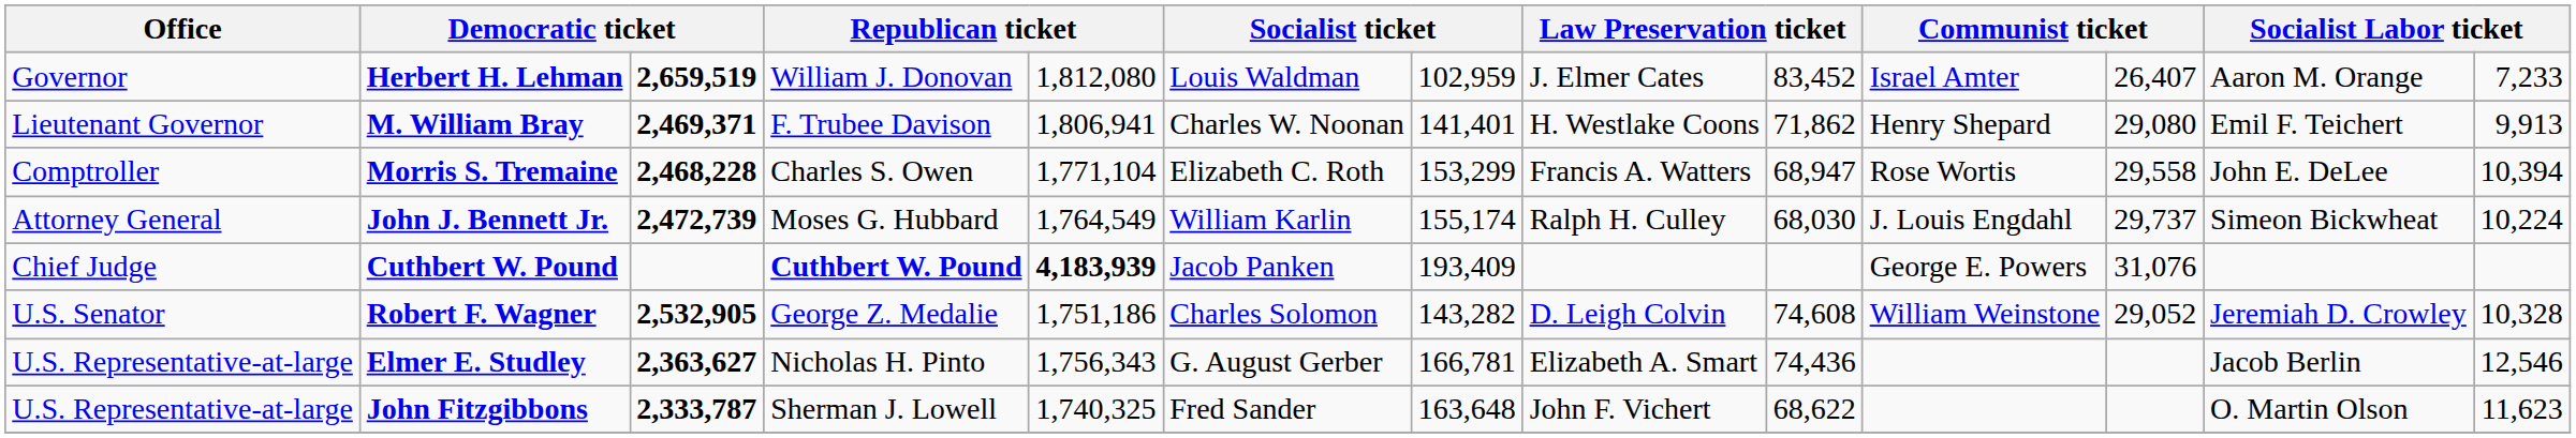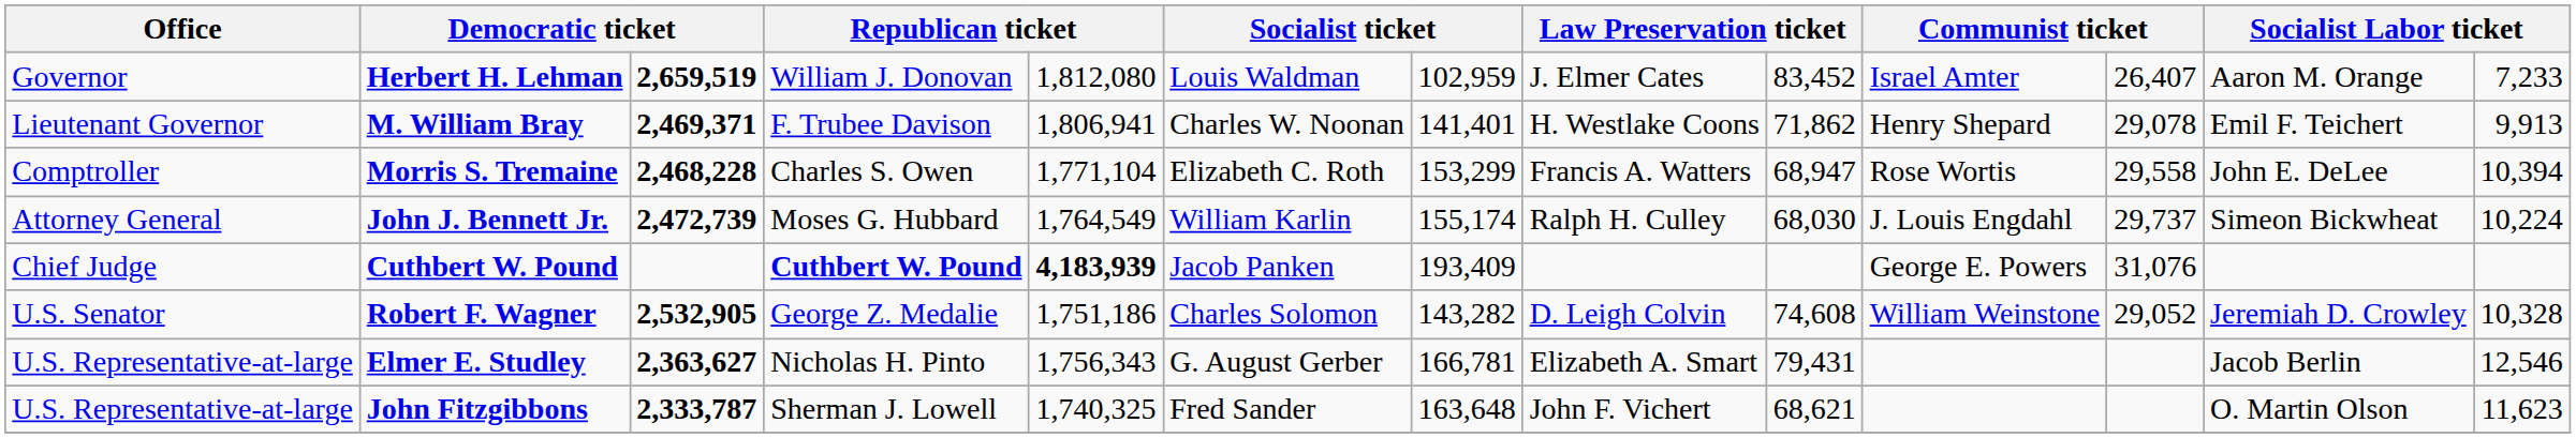 <table class=wikitable>
 <tr bgcolor=lightgrey>
 <th>Office</th>
 <th colspan="2" ><a href='#'>Democratic</a> ticket</th>
 <th colspan="2" ><a href='#'>Republican</a> ticket</th>
 <th colspan="2" ><a href='#'>Socialist</a> ticket</th>
 <th colspan="2" ><a href='#'>Law Preservation</a> ticket</th>
 <th colspan="2" ><a href='#'>Communist</a> ticket</th>
 <th colspan="2" ><a href='#'>Socialist Labor</a> ticket</th>
 </tr>
 <tr>
 <td><a href='#'>Governor</a></td>
 <td><strong><a href='#'>Herbert H. Lehman</a></strong></td>
 <td align="right"><strong>2,659,519</strong></td>
 <td><a href='#'>William J. Donovan</a></td>
 <td align="right">1,812,080</td>
 <td><a href='#'>Louis Waldman</a></td>
 <td align="right">102,959</td>
 <td>J. Elmer Cates</td>
 <td align="right">83,452</td>
 <td><a href='#'>Israel Amter</a></td>
 <td align="right">26,407</td>
 <td>Aaron M. Orange</td>
 <td align="right">7,233</td>
 </tr>
 <tr>
 <td><a href='#'>Lieutenant Governor</a></td>
 <td><strong><a href='#'>M. William Bray</a></strong></td>
 <td align="right"><strong>2,469,371</strong></td>
 <td><a href='#'>F. Trubee Davison</a></td>
 <td align="right">1,806,941</td>
 <td>Charles W. Noonan</td>
 <td align="right">141,401</td>
 <td>H. Westlake Coons</td>
 <td align="right">71,862</td>
 <td>Henry Shepard</td>
-<td align="right">29,080</td>
+<td align="right">29,078</td>
 <td>Emil F. Teichert</td>
 <td align="right">9,913</td>
 </tr>
 <tr>
 <td><a href='#'>Comptroller</a></td>
 <td><strong><a href='#'>Morris S. Tremaine</a></strong></td>
 <td align="right"><strong>2,468,228</strong></td>
 <td>Charles S. Owen</td>
 <td align="right">1,771,104</td>
 <td>Elizabeth C. Roth</td>
 <td align="right">153,299</td>
 <td>Francis A. Watters</td>
 <td align="right">68,947</td>
 <td>Rose Wortis</td>
 <td align="right">29,558</td>
 <td>John E. DeLee</td>
 <td align="right">10,394</td>
 </tr>
 <tr>
 <td><a href='#'>Attorney General</a></td>
 <td><strong><a href='#'>John J. Bennett Jr.</a></strong></td>
 <td align="right"><strong>2,472,739</strong></td>
 <td>Moses G. Hubbard</td>
 <td align="right">1,764,549</td>
 <td><a href='#'>William Karlin</a></td>
 <td align="right">155,174</td>
 <td>Ralph H. Culley</td>
 <td align="right">68,030</td>
 <td>J. Louis Engdahl</td>
 <td align="right">29,737</td>
 <td>Simeon Bickwheat</td>
 <td align="right">10,224</td>
 </tr>
 <tr>
 <td><a href='#'>Chief Judge</a></td>
 <td><strong><a href='#'>Cuthbert W. Pound</a></strong></td>
 <td align="right"></td>
 <td><strong><a href='#'>Cuthbert W. Pound</a></strong></td>
 <td align="right"><strong>4,183,939</strong></td>
 <td><a href='#'>Jacob Panken</a></td>
 <td align="right">193,409</td>
 <td></td>
 <td align="right"></td>
 <td>George E. Powers</td>
 <td align="right">31,076</td>
 <td></td>
 <td align="right"></td>
 </tr>
 <tr>
 <td><a href='#'>U.S. Senator</a></td>
 <td><strong><a href='#'>Robert F. Wagner</a></strong></td>
 <td align="right"><strong>2,532,905</strong></td>
 <td><a href='#'>George Z. Medalie</a></td>
 <td align="right">1,751,186</td>
 <td><a href='#'>Charles Solomon</a></td>
 <td align="right">143,282</td>
 <td><a href='#'>D. Leigh Colvin</a></td>
 <td align="right">74,608</td>
 <td><a href='#'>William Weinstone</a></td>
 <td align="right">29,052</td>
 <td><a href='#'>Jeremiah D. Crowley</a></td>
 <td align="right">10,328</td>
 </tr>
 <tr>
 <td><a href='#'>U.S. Representative-at-large</a></td>
 <td><strong><a href='#'>Elmer E. Studley</a></strong></td>
 <td align="right"><strong>2,363,627</strong></td>
 <td>Nicholas H. Pinto</td>
 <td align="right">1,756,343</td>
 <td>G. August Gerber</td>
 <td align="right">166,781</td>
 <td>Elizabeth A. Smart</td>
-<td align="right">74,436</td>
+<td align="right">79,431</td>
 <td></td>
 <td align="right"></td>
 <td>Jacob Berlin</td>
 <td align="right">12,546</td>
 </tr>
 <tr>
 <td><a href='#'>U.S. Representative-at-large</a></td>
 <td><strong><a href='#'>John Fitzgibbons</a></strong></td>
 <td align="right"><strong>2,333,787</strong></td>
 <td>Sherman J. Lowell</td>
 <td align="right">1,740,325</td>
 <td>Fred Sander</td>
 <td align="right">163,648</td>
 <td>John F. Vichert</td>
-<td align="right">68,622</td>
+<td align="right">68,621</td>
 <td></td>
 <td align="right"></td>
 <td>O. Martin Olson</td>
 <td align="right">11,623</td>
 </tr>
 <tr>
 </tr>
 </table>
